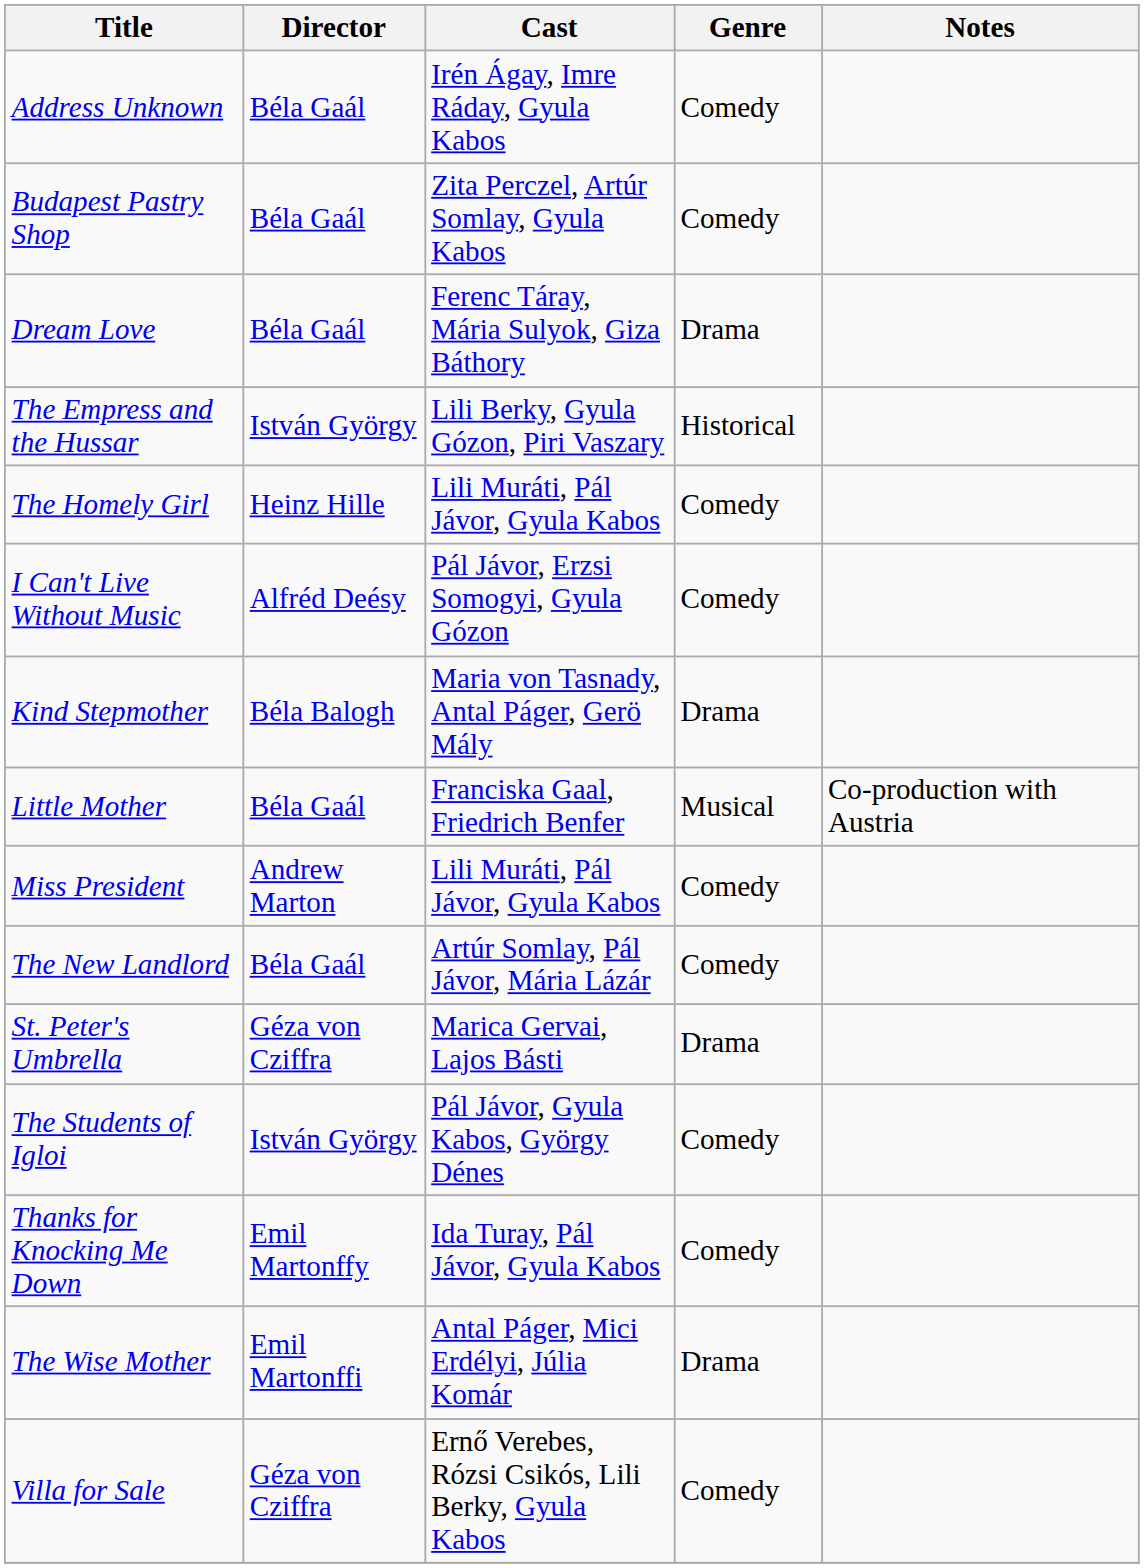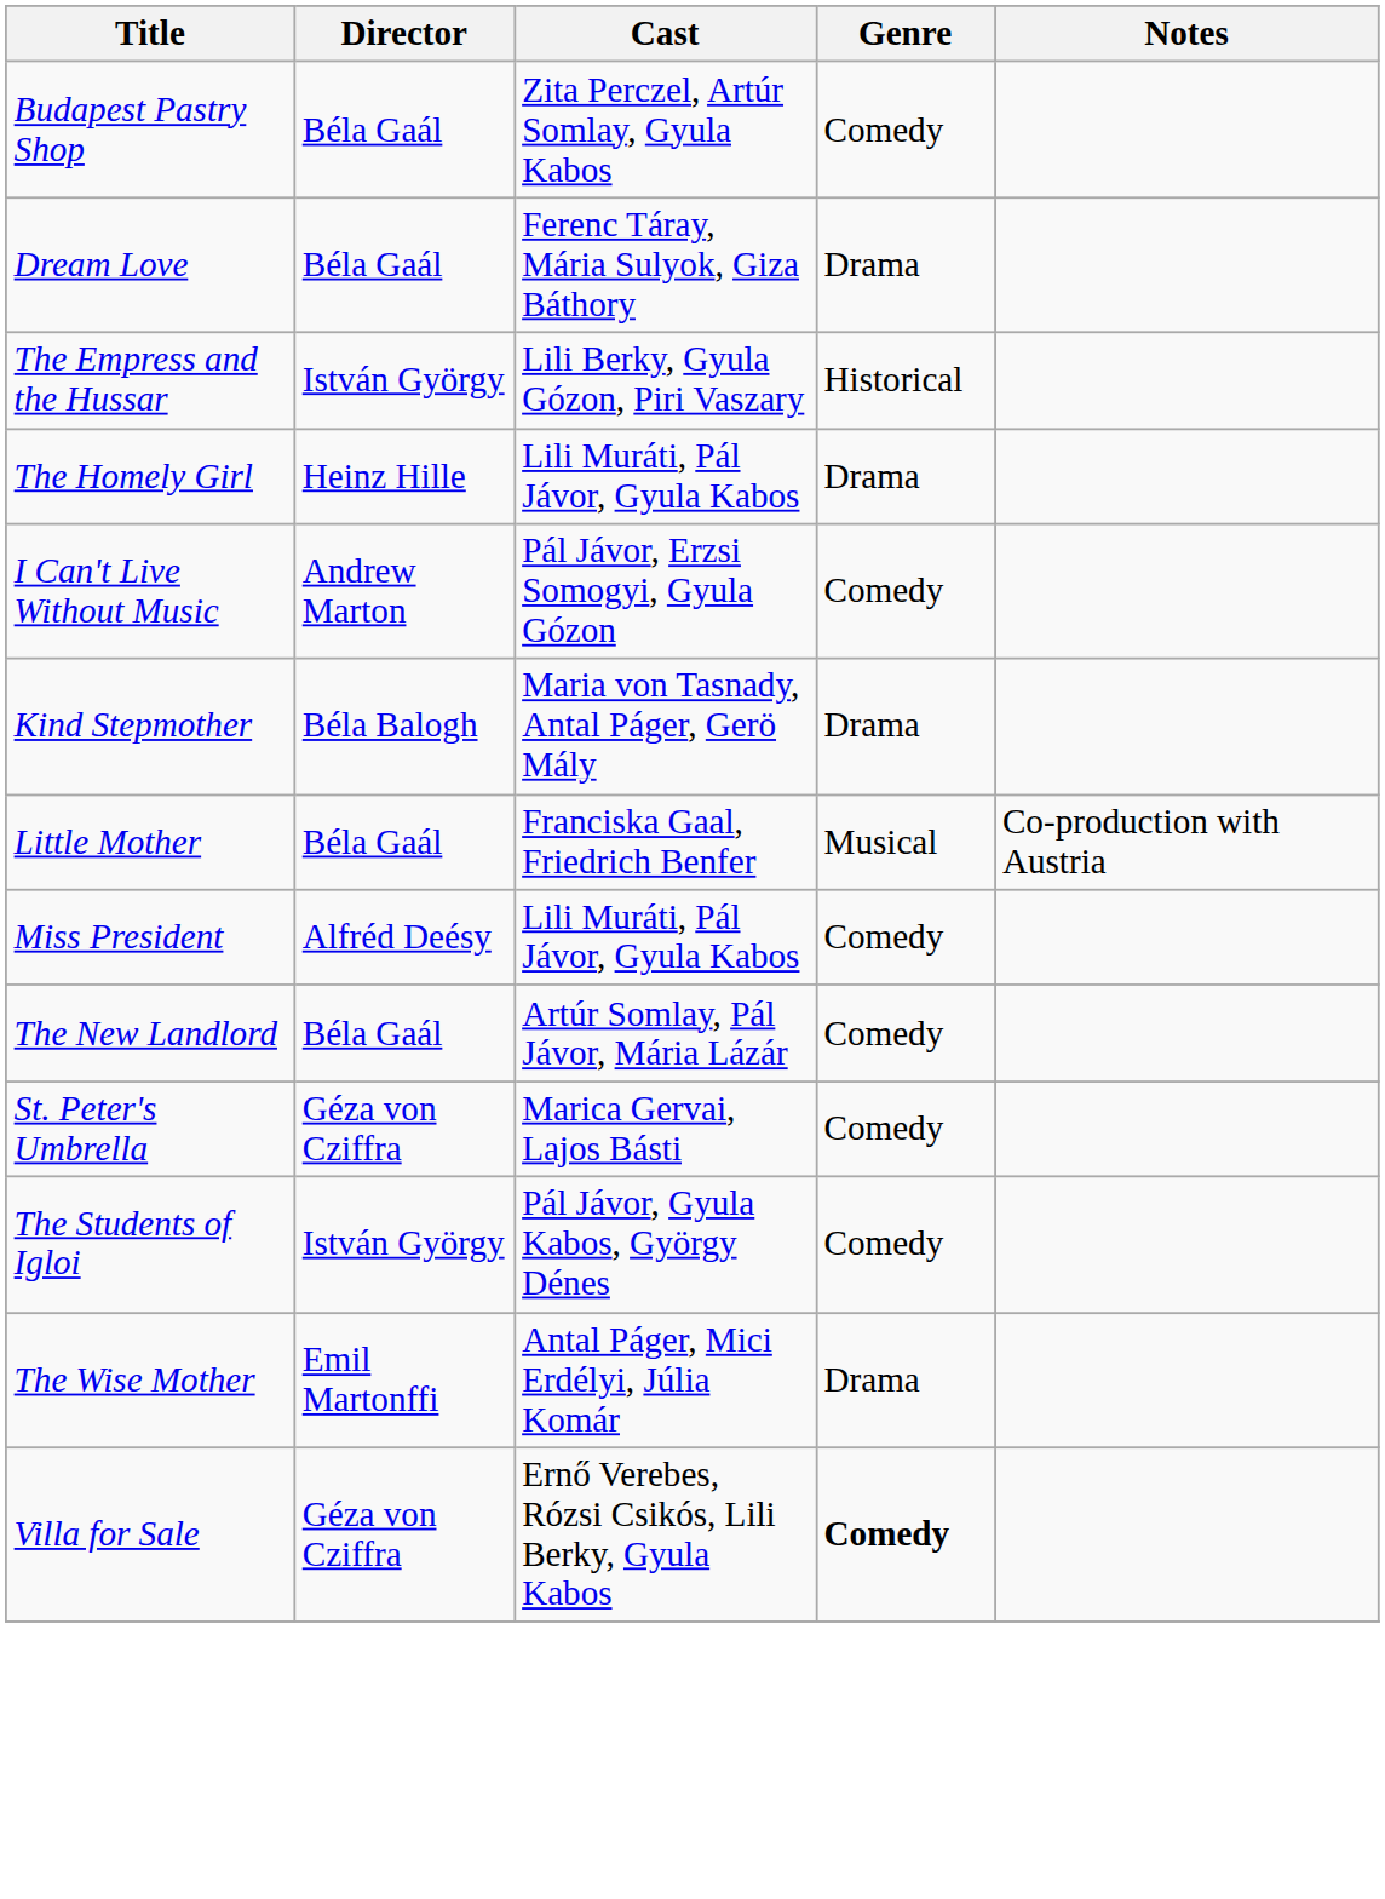 <table class="wikitable" style="width:100%;">
 <tr>
 <th style="width:21%;">Title</th>
 <th style="width:16%;">Director</th>
 <th style="width:22%;">Cast</th>
 <th style="width:13%;">Genre</th>
 <th style="width:28%;">Notes</th>
-</tr>
-<tr>
-<td><em><a href='#'>Address Unknown</a></em></td>
-<td><a href='#'>Béla Gaál</a></td>
-<td><a href='#'>Irén Ágay</a>, <a href='#'>Imre Ráday</a>, <a href='#'>Gyula Kabos</a></td>
-<td>Comedy</td>
-<td></td>
 </tr>
 <tr>
 <td><em><a href='#'>Budapest Pastry Shop</a></em></td>
 <td><a href='#'>Béla Gaál</a></td>
 <td><a href='#'>Zita Perczel</a>, <a href='#'>Artúr Somlay</a>, <a href='#'>Gyula Kabos</a></td>
 <td>Comedy</td>
 <td></td>
 </tr>
 <tr>
 <td><em><a href='#'>Dream Love</a></em></td>
 <td><a href='#'>Béla Gaál</a></td>
 <td><a href='#'>Ferenc Táray</a>, <a href='#'>Mária Sulyok</a>, <a href='#'>Giza Báthory </a></td>
 <td>Drama</td>
 <td></td>
 </tr>
 <tr>
 <td><em><a href='#'>The Empress and the Hussar</a></em></td>
 <td><a href='#'>István György</a></td>
 <td><a href='#'>Lili Berky</a>, <a href='#'>Gyula Gózon</a>, <a href='#'>Piri Vaszary</a></td>
 <td>Historical</td>
 <td></td>
 </tr>
 <tr>
 <td><em><a href='#'>The Homely Girl</a></em></td>
 <td><a href='#'>Heinz Hille</a></td>
 <td><a href='#'>Lili Muráti</a>, <a href='#'>Pál Jávor</a>, <a href='#'>Gyula Kabos</a></td>
-<td>Comedy</td>
+<td>Drama</td>
 <td></td>
 </tr>
 <tr>
 <td><em><a href='#'>I Can't Live Without Music</a></em></td>
-<td><a href='#'>Alfréd Deésy</a></td>
+<td><a href='#'>Andrew Marton</a></td>
 <td><a href='#'>Pál Jávor</a>, <a href='#'>Erzsi Somogyi</a>, <a href='#'>Gyula Gózon</a></td>
 <td>Comedy</td>
 <td></td>
 </tr>
 <tr>
 <td><em><a href='#'>Kind Stepmother</a></em></td>
 <td><a href='#'>Béla Balogh</a></td>
 <td><a href='#'>Maria von Tasnady</a>, <a href='#'>Antal Páger</a>, <a href='#'>Gerö Mály</a></td>
 <td>Drama</td>
 <td></td>
 </tr>
 <tr>
 <td><em><a href='#'>Little Mother</a></em></td>
 <td><a href='#'>Béla Gaál</a></td>
 <td><a href='#'>Franciska Gaal</a>, <a href='#'>Friedrich Benfer</a></td>
 <td>Musical</td>
 <td>Co-production with Austria</td>
 </tr>
 <tr>
 <td><em><a href='#'>Miss President</a></em></td>
-<td><a href='#'>Andrew Marton</a></td>
+<td><a href='#'>Alfréd Deésy</a></td>
 <td><a href='#'>Lili Muráti</a>, <a href='#'>Pál Jávor</a>, <a href='#'>Gyula Kabos</a></td>
 <td>Comedy</td>
 <td></td>
 </tr>
 <tr>
 <td><em><a href='#'>The New Landlord</a></em></td>
 <td><a href='#'>Béla Gaál</a></td>
 <td><a href='#'>Artúr Somlay</a>, <a href='#'>Pál Jávor</a>, <a href='#'>Mária Lázár</a></td>
 <td>Comedy</td>
 <td></td>
 </tr>
 <tr>
 <td><em><a href='#'>St. Peter's Umbrella</a></em></td>
 <td><a href='#'>Géza von Cziffra</a></td>
 <td><a href='#'>Marica Gervai</a>, <a href='#'>Lajos Básti</a></td>
-<td>Drama</td>
+<td>Comedy</td>
 <td></td>
 </tr>
 <tr>
 <td><em><a href='#'>The Students of Igloi</a></em></td>
 <td><a href='#'>István György</a></td>
 <td><a href='#'>Pál Jávor</a>, <a href='#'>Gyula Kabos</a>, <a href='#'>György Dénes</a></td>
-<td>Comedy</td>
-<td></td>
-</tr>
-<tr>
-<td><em><a href='#'>Thanks for Knocking Me Down</a></em></td>
-<td><a href='#'>Emil Martonffy</a></td>
-<td><a href='#'>Ida Turay</a>, <a href='#'>Pál Jávor</a>, <a href='#'>Gyula Kabos</a></td>
 <td>Comedy</td>
 <td></td>
 </tr>
 <tr>
 <td><em><a href='#'>The Wise Mother</a></em></td>
 <td><a href='#'>Emil Martonffi</a></td>
 <td><a href='#'>Antal Páger</a>, <a href='#'>Mici Erdélyi</a>, <a href='#'>Júlia Komár</a></td>
 <td>Drama</td>
 <td></td>
 </tr>
 <tr>
 <td><em><a href='#'>Villa for Sale</a></em></td>
 <td><a href='#'>Géza von Cziffra</a></td>
 <td>Ernő Verebes, Rózsi Csikós, Lili Berky, <a href='#'>Gyula Kabos</a></td>
-<td>Comedy</td>
+<td><strong>Comedy</strong></td>
 <td></td>
 </tr>
 <tr>
 </tr>
 </table>
